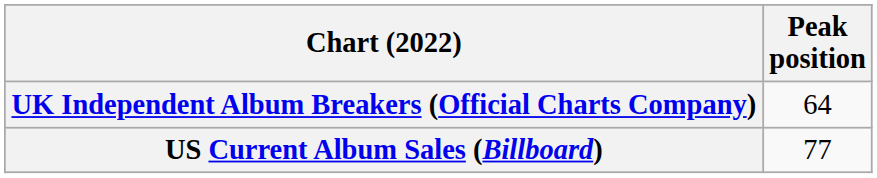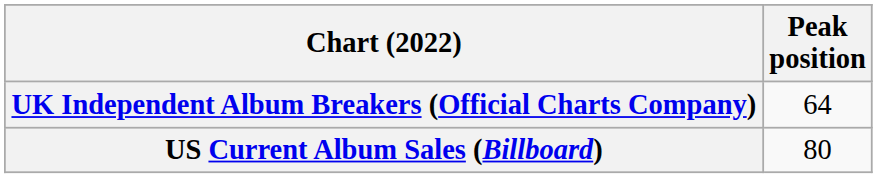 <table class="wikitable sortable plainrowheaders" style="text-align:center">
 <tr>
 <th scope="col">Chart (2022)</th>
 <th scope="col">Peak<br>position</th>
 </tr>
 <tr>
 <th scope="row"><a href='#'>UK Independent Album Breakers</a> (<a href='#'>Official Charts Company</a>)</th>
 <td>64</td>
 </tr>
 <tr>
 <th scope="row">US <a href='#'>Current Album Sales</a> (<em><a href='#'>Billboard</a></em>)</th>
-<td>77</td>
+<td>80</td>
 </tr>
 </table>
